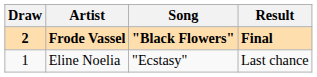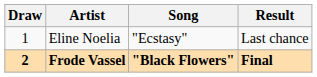 <table class="sortable wikitable" style="margin: 1em auto 1em auto">
 <tr>
 <th scope="col">Draw</th>
 <th scope="col">Artist</th>
 <th scope="col">Song</th>
 <th scope="col">Result</th>
 </tr>
+<tr>
+<td align="center">1</td>
+<td>Eline Noelia</td>
+<td>"Ecstasy"</td>
+<td>Last chance</td>
+</tr>
 <tr style="background: navajowhite; font-weight: bold;">
 <td align="center">2</td>
 <td>Frode Vassel</td>
 <td>"Black Flowers"</td>
 <td>Final</td>
 </tr>
-<tr>
-<td align="center">1</td>
-<td>Eline Noelia</td>
-<td>"Ecstasy"</td>
-<td>Last chance</td>
-</tr>
 </table>
